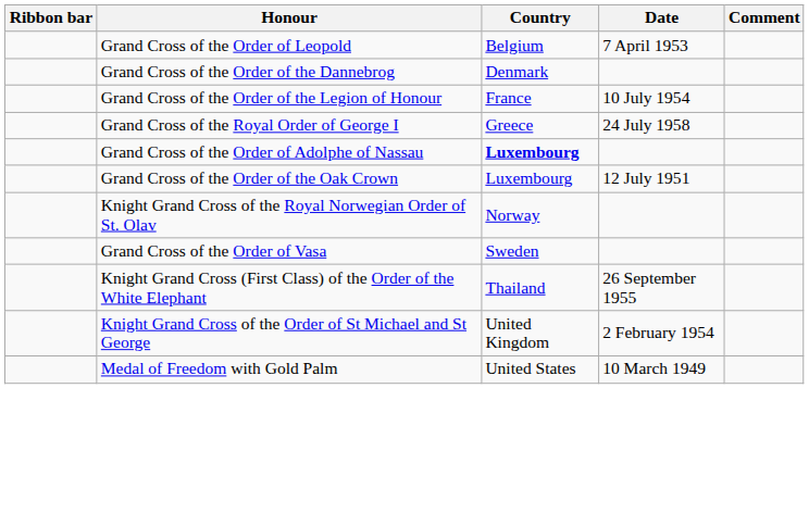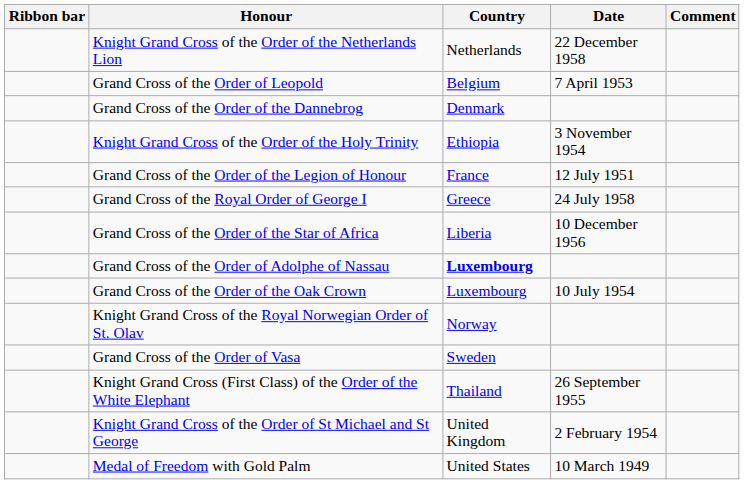 <table class="wikitable" style="width:60%;">
 <tr>
 <th style="width:80px;">Ribbon bar</th>
 <th>Honour</th>
 <th>Country</th>
 <th>Date</th>
 <th>Comment</th>
+</tr>
+<tr>
+<td></td>
+<td><a href='#'>Knight Grand Cross</a> of the <a href='#'>Order of the Netherlands Lion</a></td>
+<td>Netherlands</td>
+<td>22 December 1958</td>
+<td></td>
 </tr>
 <tr>
 <td></td>
 <td>Grand Cross of the <a href='#'>Order of Leopold</a></td>
 <td><a href='#'>Belgium</a></td>
 <td>7 April 1953</td>
 <td></td>
 </tr>
 <tr>
 <td></td>
 <td>Grand Cross of the <a href='#'>Order of the Dannebrog</a></td>
 <td><a href='#'>Denmark</a></td>
 <td></td>
 <td></td>
 </tr>
 <tr>
 <td></td>
+<td><a href='#'>Knight Grand Cross</a> of the <a href='#'>Order of the Holy Trinity</a></td>
+<td><a href='#'>Ethiopia</a></td>
+<td>3 November 1954</td>
+<td></td>
+</tr>
+<tr>
+<td></td>
 <td>Grand Cross of the <a href='#'>Order of the Legion of Honour</a></td>
 <td><a href='#'>France</a></td>
-<td>10 July 1954</td>
+<td>12 July 1951</td>
 <td></td>
 </tr>
 <tr>
 <td></td>
 <td>Grand Cross of the <a href='#'>Royal Order of George I</a></td>
 <td><a href='#'>Greece</a></td>
 <td>24 July 1958</td>
+<td></td>
+</tr>
+<tr>
+<td></td>
+<td>Grand Cross of the <a href='#'>Order of the Star of Africa</a></td>
+<td><a href='#'>Liberia</a></td>
+<td>10 December 1956</td>
 <td></td>
 </tr>
 <tr>
 <td></td>
 <td>Grand Cross of the <a href='#'>Order of Adolphe of Nassau</a></td>
 <td><strong><a href='#'>Luxembourg</a></strong></td>
 <td></td>
 <td></td>
 </tr>
 <tr>
 <td></td>
 <td>Grand Cross of the <a href='#'>Order of the Oak Crown</a></td>
 <td><a href='#'>Luxembourg</a></td>
-<td>12 July 1951</td>
+<td>10 July 1954</td>
 <td></td>
 </tr>
 <tr>
 <td></td>
 <td>Knight Grand Cross of the <a href='#'>Royal Norwegian Order of St. Olav</a></td>
 <td><a href='#'>Norway</a></td>
 <td></td>
 <td></td>
 </tr>
 <tr>
 <td></td>
 <td>Grand Cross of the <a href='#'>Order of Vasa</a></td>
 <td><a href='#'>Sweden</a></td>
 <td></td>
 <td></td>
 </tr>
 <tr>
 <td></td>
 <td>Knight Grand Cross (First Class) of the <a href='#'>Order of the White Elephant</a></td>
 <td><a href='#'>Thailand</a></td>
 <td>26 September 1955</td>
 <td></td>
 </tr>
 <tr>
 <td></td>
 <td><a href='#'>Knight Grand Cross</a> of the <a href='#'>Order of St Michael and St George</a></td>
 <td>United Kingdom</td>
 <td>2 February 1954</td>
 <td></td>
 </tr>
 <tr>
 <td></td>
 <td><a href='#'>Medal of Freedom</a> with Gold Palm</td>
 <td>United States</td>
 <td>10 March 1949</td>
 <td></td>
 </tr>
 </table>
